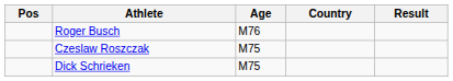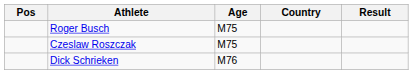 <table class="wikitable"  style="text-align:center; width:50%;">
 <tr>
 <th>Pos</th>
 <th>Athlete</th>
 <th>Age</th>
 <th>Country</th>
 <th>Result</th>
 </tr>
 <tr>
 <td align=center></td>
 <td align=left><a href='#'>Roger Busch</a></td>
-<td align=left>M76</td>
+<td align=left>M75</td>
 <td align=left></td>
 <td></td>
 </tr>
 <tr>
 <td align=center></td>
 <td align=left><a href='#'>Czeslaw Roszczak</a></td>
 <td align=left>M75</td>
 <td align=left></td>
 <td></td>
 </tr>
 <tr>
 <td align=center></td>
 <td align=left><a href='#'>Dick Schrieken</a></td>
-<td align=left>M75</td>
+<td align=left>M76</td>
 <td align=left></td>
 <td></td>
 </tr>
 </table>
